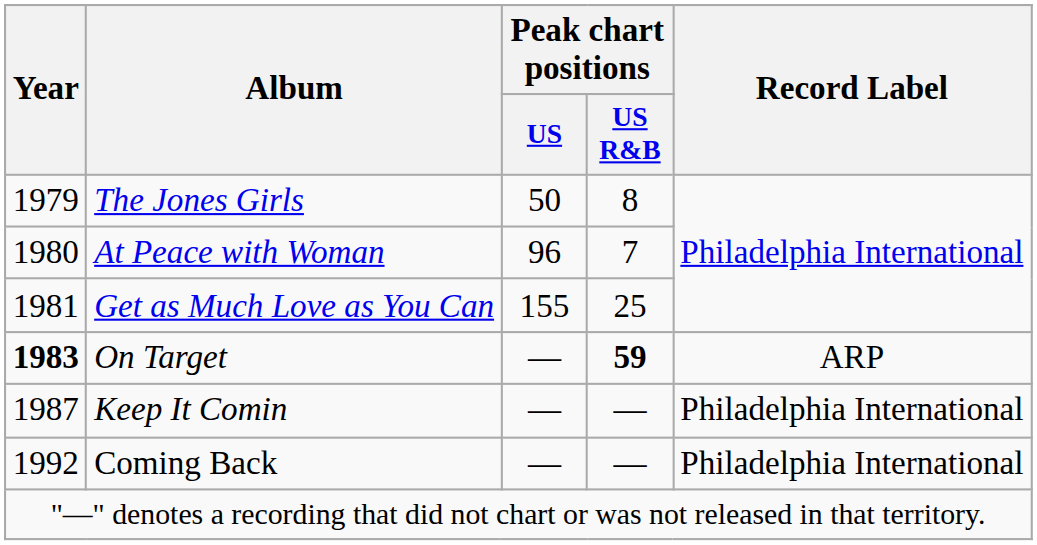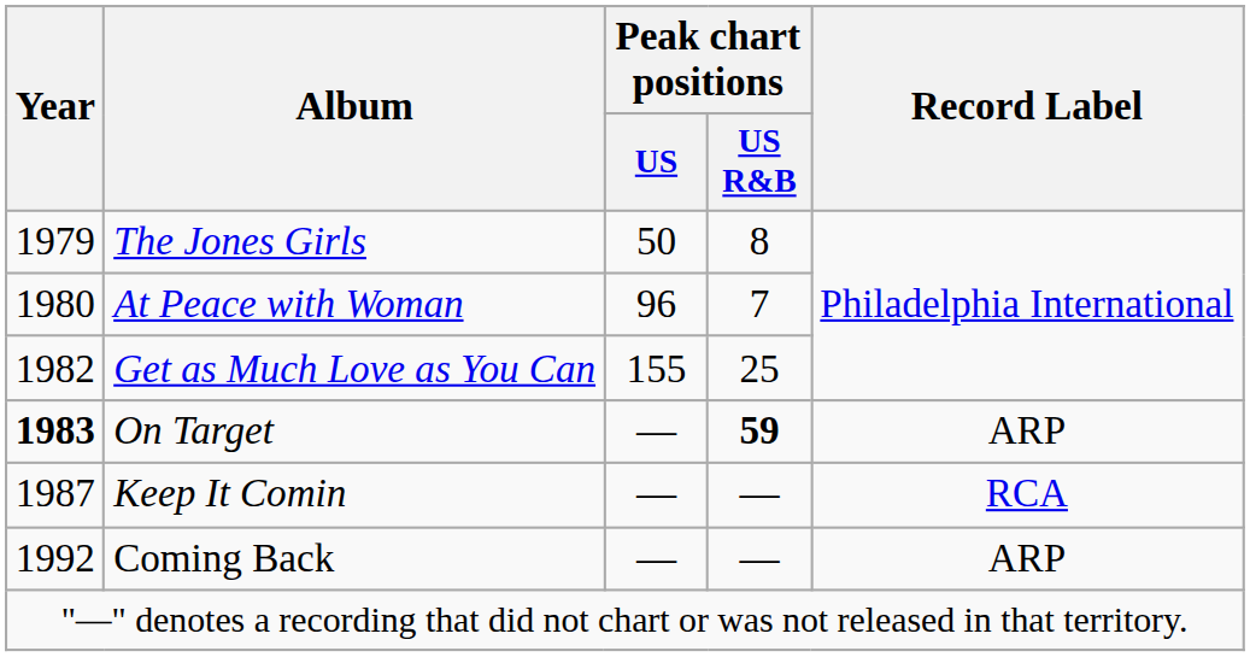 <table class="wikitable" style="text-align:center;">
 <tr>
 <th rowspan="2">Year</th>
 <th rowspan="2">Album</th>
 <th colspan="2">Peak chart positions</th>
 <th rowspan="2">Record Label</th>
 </tr>
 <tr style="font-size:smaller;">
 <th width="35"><a href='#'>US</a><br></th>
 <th width="35"><a href='#'>US R&B</a><br></th>
 </tr>
 <tr>
 <td>1979</td>
 <td align="left"><em><a href='#'>The Jones Girls</a></em></td>
 <td>50</td>
 <td>8</td>
 <td rowspan="3"><a href='#'>Philadelphia International</a></td>
 </tr>
 <tr>
 <td>1980</td>
 <td align="left"><em><a href='#'>At Peace with Woman</a></em></td>
 <td>96</td>
 <td>7</td>
 </tr>
 <tr>
-<td>1981</td>
+<td>1982</td>
 <td align="left"><em><a href='#'>Get as Much Love as You Can</a></em></td>
 <td>155</td>
 <td>25</td>
 </tr>
 <tr>
 <td><strong>1983</strong></td>
 <td align="left"><em>On Target</em></td>
 <td>—</td>
 <td><strong>59</strong></td>
 <td rowspan="1">ARP</td>
 </tr>
 <tr>
 <td>1987</td>
 <td align="left"><em>Keep It Comin<strong></td>
 <td>—</td>
 <td>—</td>
-<td rowspan="1">Philadelphia International</td>
+<td rowspan="1"><a href='#'>RCA</a></td>
 </tr>
 <tr>
 <td>1992</td>
 <td align="left"></em>Coming Back<em></td>
 <td>—</td>
 <td>—</td>
-<td rowspan="1">Philadelphia International</td>
+<td rowspan="1">ARP</td>
 </tr>
 <tr>
 <td colspan="15" style="font-size:90%">"—" denotes a recording that did not chart or was not released in that territory.</td>
 </tr>
 </table>
